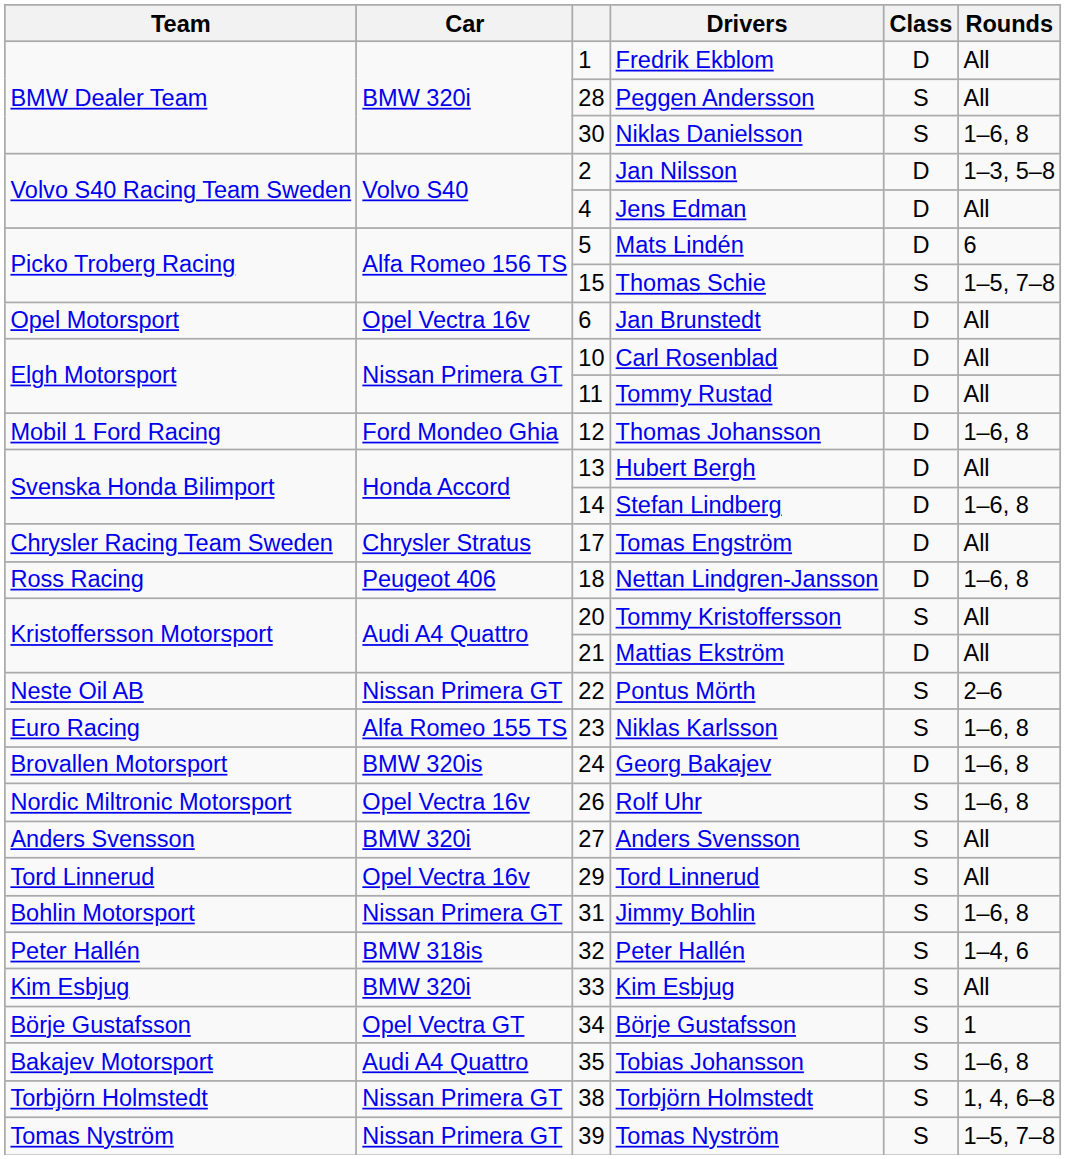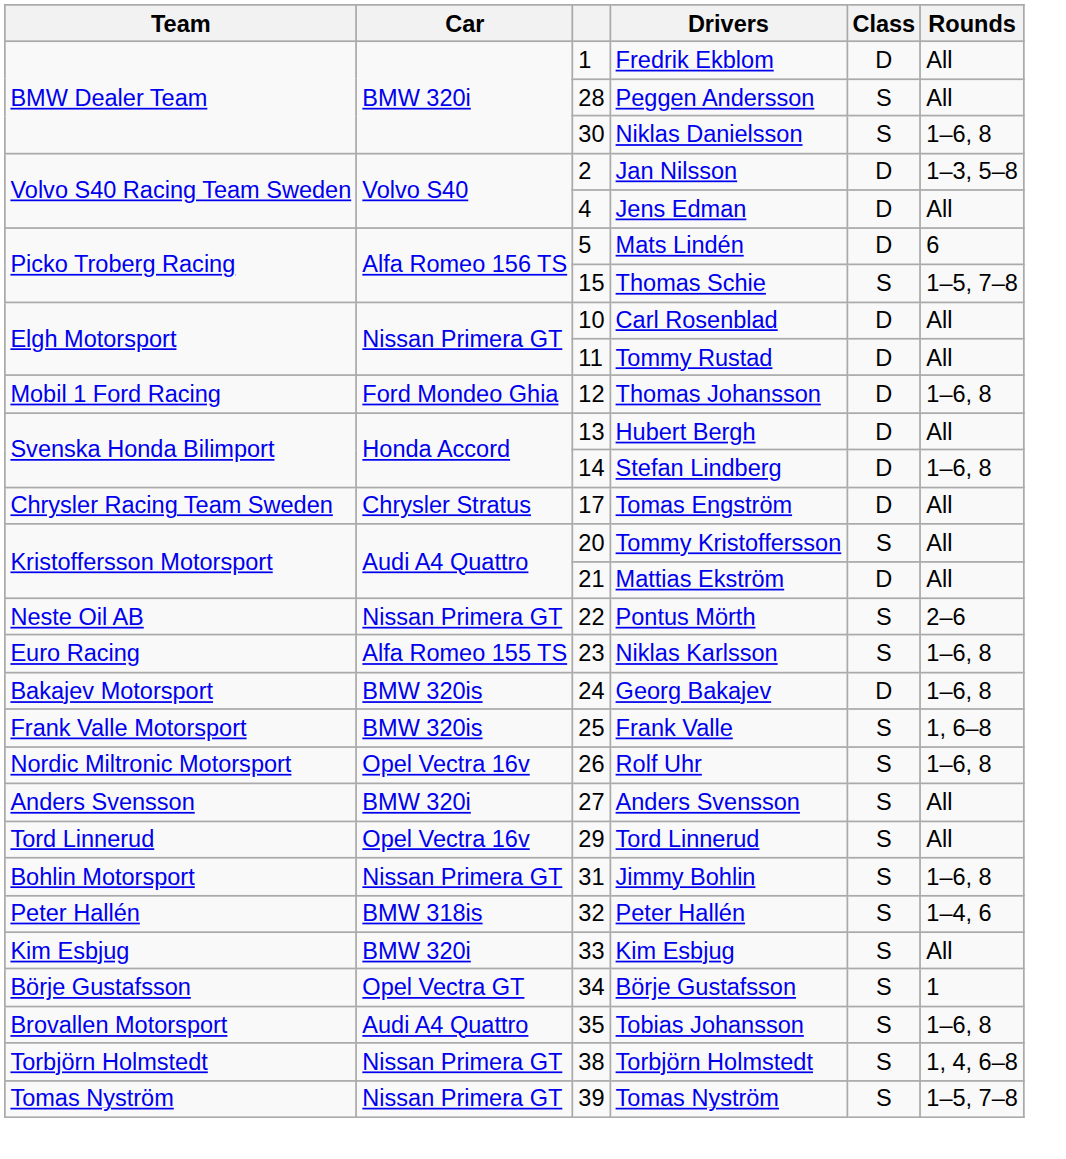 <table class="wikitable" style="font-size: 85%;">
 <tr>
 <th>Team</th>
 <th>Car</th>
 <th></th>
 <th>Drivers</th>
 <th>Class</th>
 <th>Rounds</th>
 </tr>
 <tr>
 <td rowspan="3"><a href='#'>BMW Dealer Team</a></td>
 <td rowspan="3"><a href='#'>BMW 320i</a></td>
 <td>1</td>
 <td> <a href='#'>Fredrik Ekblom</a></td>
 <td align=center>D</td>
 <td>All</td>
 </tr>
 <tr>
 <td>28</td>
 <td> <a href='#'>Peggen Andersson</a></td>
 <td align=center>S</td>
 <td>All</td>
 </tr>
 <tr>
 <td>30</td>
 <td> <a href='#'>Niklas Danielsson</a></td>
 <td align=center>S</td>
 <td>1–6, 8</td>
 </tr>
 <tr>
 <td rowspan="2"><a href='#'>Volvo S40 Racing Team Sweden</a></td>
 <td rowspan="2"><a href='#'>Volvo S40</a></td>
 <td>2</td>
 <td> <a href='#'>Jan Nilsson</a></td>
 <td align=center>D</td>
 <td>1–3, 5–8</td>
 </tr>
 <tr>
 <td>4</td>
 <td> <a href='#'>Jens Edman</a></td>
 <td align=center>D</td>
 <td>All</td>
 </tr>
 <tr>
 <td rowspan="2"><a href='#'>Picko Troberg Racing</a></td>
 <td rowspan="2"><a href='#'>Alfa Romeo 156 TS</a></td>
 <td>5</td>
 <td> <a href='#'>Mats Lindén</a></td>
 <td align=center>D</td>
 <td>6</td>
 </tr>
 <tr>
 <td>15</td>
 <td> <a href='#'>Thomas Schie</a></td>
 <td align=center>S</td>
 <td>1–5, 7–8</td>
 </tr>
 <tr>
-<td><a href='#'>Opel Motorsport</a></td>
-<td><a href='#'>Opel Vectra 16v</a></td>
-<td>6</td>
-<td> <a href='#'>Jan Brunstedt</a></td>
-<td align=center>D</td>
-<td>All</td>
-</tr>
-<tr>
 <td rowspan="2"><a href='#'>Elgh Motorsport</a></td>
 <td rowspan="2"><a href='#'>Nissan Primera GT</a></td>
 <td>10</td>
 <td> <a href='#'>Carl Rosenblad</a></td>
 <td align=center>D</td>
 <td>All</td>
 </tr>
 <tr>
 <td>11</td>
 <td> <a href='#'>Tommy Rustad</a></td>
 <td align=center>D</td>
 <td>All</td>
 </tr>
 <tr>
 <td><a href='#'>Mobil 1 Ford Racing</a></td>
 <td><a href='#'>Ford Mondeo Ghia</a></td>
 <td>12</td>
 <td> <a href='#'>Thomas Johansson</a></td>
 <td align=center>D</td>
 <td>1–6, 8</td>
 </tr>
 <tr>
 <td rowspan="2"><a href='#'>Svenska Honda Bilimport</a></td>
 <td rowspan="2"><a href='#'>Honda Accord</a></td>
 <td>13</td>
 <td> <a href='#'>Hubert Bergh</a></td>
 <td align=center>D</td>
 <td>All</td>
 </tr>
 <tr>
 <td>14</td>
 <td> <a href='#'>Stefan Lindberg</a></td>
 <td align=center>D</td>
 <td>1–6, 8</td>
 </tr>
 <tr>
 <td><a href='#'>Chrysler Racing Team Sweden</a></td>
 <td><a href='#'>Chrysler Stratus</a></td>
 <td>17</td>
 <td> <a href='#'>Tomas Engström</a></td>
 <td align=center>D</td>
 <td>All</td>
 </tr>
 <tr>
-<td><a href='#'>Ross Racing</a></td>
-<td><a href='#'>Peugeot 406</a></td>
-<td>18</td>
-<td> <a href='#'>Nettan Lindgren-Jansson</a></td>
-<td align=center>D</td>
-<td>1–6, 8</td>
-</tr>
-<tr>
 <td rowspan="2"><a href='#'>Kristoffersson Motorsport</a></td>
 <td rowspan="2"><a href='#'>Audi A4 Quattro</a></td>
 <td>20</td>
 <td> <a href='#'>Tommy Kristoffersson</a></td>
 <td align=center>S</td>
 <td>All</td>
 </tr>
 <tr>
 <td>21</td>
 <td> <a href='#'>Mattias Ekström</a></td>
 <td align=center>D</td>
 <td>All</td>
 </tr>
 <tr>
 <td><a href='#'>Neste Oil AB</a></td>
 <td><a href='#'>Nissan Primera GT</a></td>
 <td>22</td>
 <td> <a href='#'>Pontus Mörth</a></td>
 <td align=center>S</td>
 <td>2–6</td>
 </tr>
 <tr>
 <td><a href='#'>Euro Racing</a></td>
 <td><a href='#'>Alfa Romeo 155 TS</a></td>
 <td>23</td>
 <td> <a href='#'>Niklas Karlsson</a></td>
 <td align=center>S</td>
 <td>1–6, 8</td>
 </tr>
 <tr>
-<td><a href='#'>Brovallen Motorsport</a></td>
+<td><a href='#'>Bakajev Motorsport</a></td>
 <td><a href='#'>BMW 320is</a></td>
 <td>24</td>
 <td> <a href='#'>Georg Bakajev</a></td>
 <td align=center>D</td>
 <td>1–6, 8</td>
+</tr>
+<tr>
+<td><a href='#'>Frank Valle Motorsport</a></td>
+<td><a href='#'>BMW 320is</a></td>
+<td>25</td>
+<td> <a href='#'>Frank Valle</a></td>
+<td align=center>S</td>
+<td>1, 6–8</td>
 </tr>
 <tr>
 <td><a href='#'>Nordic Miltronic Motorsport</a></td>
 <td><a href='#'>Opel Vectra 16v</a></td>
 <td>26</td>
 <td> <a href='#'>Rolf Uhr</a></td>
 <td align=center>S</td>
 <td>1–6, 8</td>
 </tr>
 <tr>
 <td><a href='#'>Anders Svensson</a></td>
 <td><a href='#'>BMW 320i</a></td>
 <td>27</td>
 <td> <a href='#'>Anders Svensson</a></td>
 <td align=center>S</td>
 <td>All</td>
 </tr>
 <tr>
 <td><a href='#'>Tord Linnerud</a></td>
 <td><a href='#'>Opel Vectra 16v</a></td>
 <td>29</td>
 <td> <a href='#'>Tord Linnerud</a></td>
 <td align=center>S</td>
 <td>All</td>
 </tr>
 <tr>
 <td><a href='#'>Bohlin Motorsport</a></td>
 <td><a href='#'>Nissan Primera GT</a></td>
 <td>31</td>
 <td> <a href='#'>Jimmy Bohlin</a></td>
 <td align=center>S</td>
 <td>1–6, 8</td>
 </tr>
 <tr>
 <td><a href='#'>Peter Hallén</a></td>
 <td><a href='#'>BMW 318is</a></td>
 <td>32</td>
 <td> <a href='#'>Peter Hallén</a></td>
 <td align=center>S</td>
 <td>1–4, 6</td>
 </tr>
 <tr>
 <td><a href='#'>Kim Esbjug</a></td>
 <td><a href='#'>BMW 320i</a></td>
 <td>33</td>
 <td> <a href='#'>Kim Esbjug</a></td>
 <td align=center>S</td>
 <td>All</td>
 </tr>
 <tr>
 <td><a href='#'>Börje Gustafsson</a></td>
 <td><a href='#'>Opel Vectra GT</a></td>
 <td>34</td>
 <td> <a href='#'>Börje Gustafsson</a></td>
 <td align=center>S</td>
 <td>1</td>
 </tr>
 <tr>
-<td><a href='#'>Bakajev Motorsport</a></td>
+<td><a href='#'>Brovallen Motorsport</a></td>
 <td><a href='#'>Audi A4 Quattro</a></td>
 <td>35</td>
 <td> <a href='#'>Tobias Johansson</a></td>
 <td align=center>S</td>
 <td>1–6, 8</td>
 </tr>
 <tr>
 <td><a href='#'>Torbjörn Holmstedt</a></td>
 <td><a href='#'>Nissan Primera GT</a></td>
 <td>38</td>
 <td> <a href='#'>Torbjörn Holmstedt</a></td>
 <td align=center>S</td>
 <td>1, 4, 6–8</td>
 </tr>
 <tr>
 <td><a href='#'>Tomas Nyström</a></td>
 <td><a href='#'>Nissan Primera GT</a></td>
 <td>39</td>
 <td> <a href='#'>Tomas Nyström</a></td>
 <td align=center>S</td>
 <td>1–5, 7–8</td>
 </tr>
 </table>
